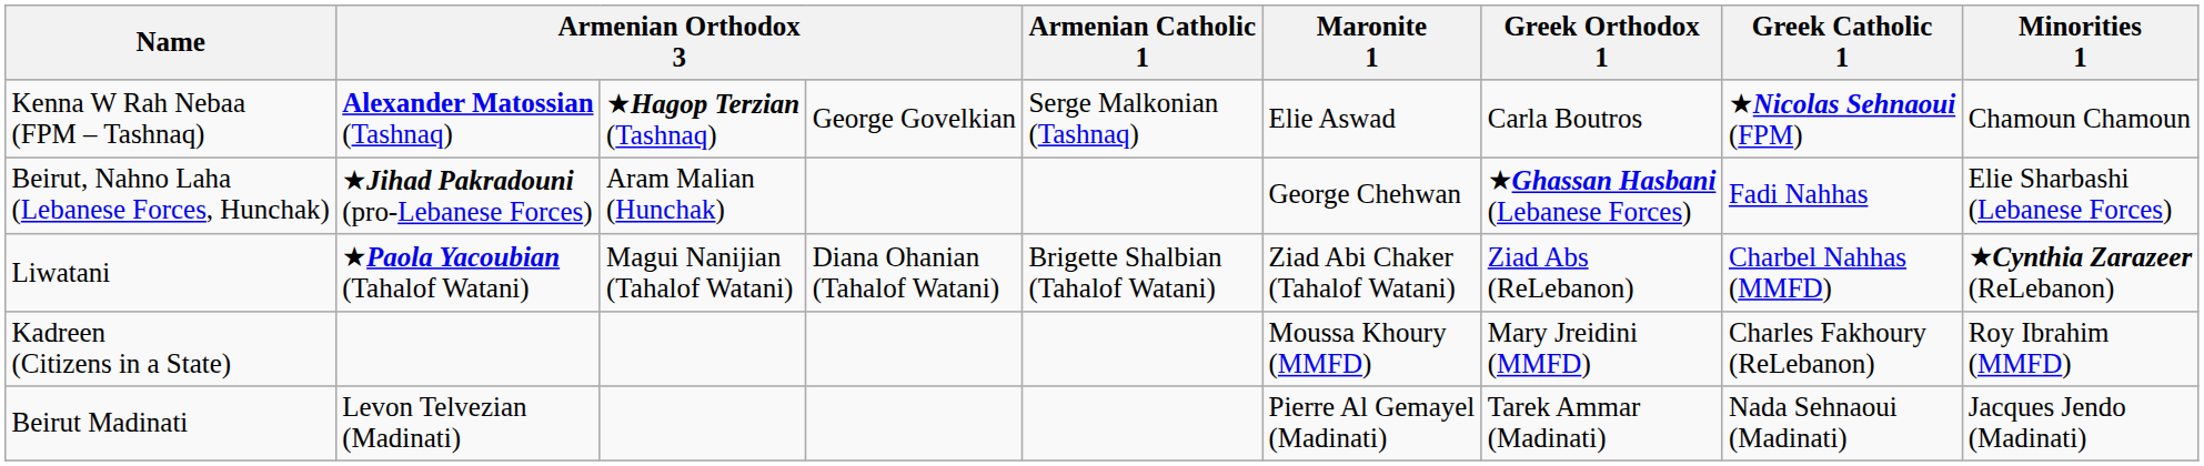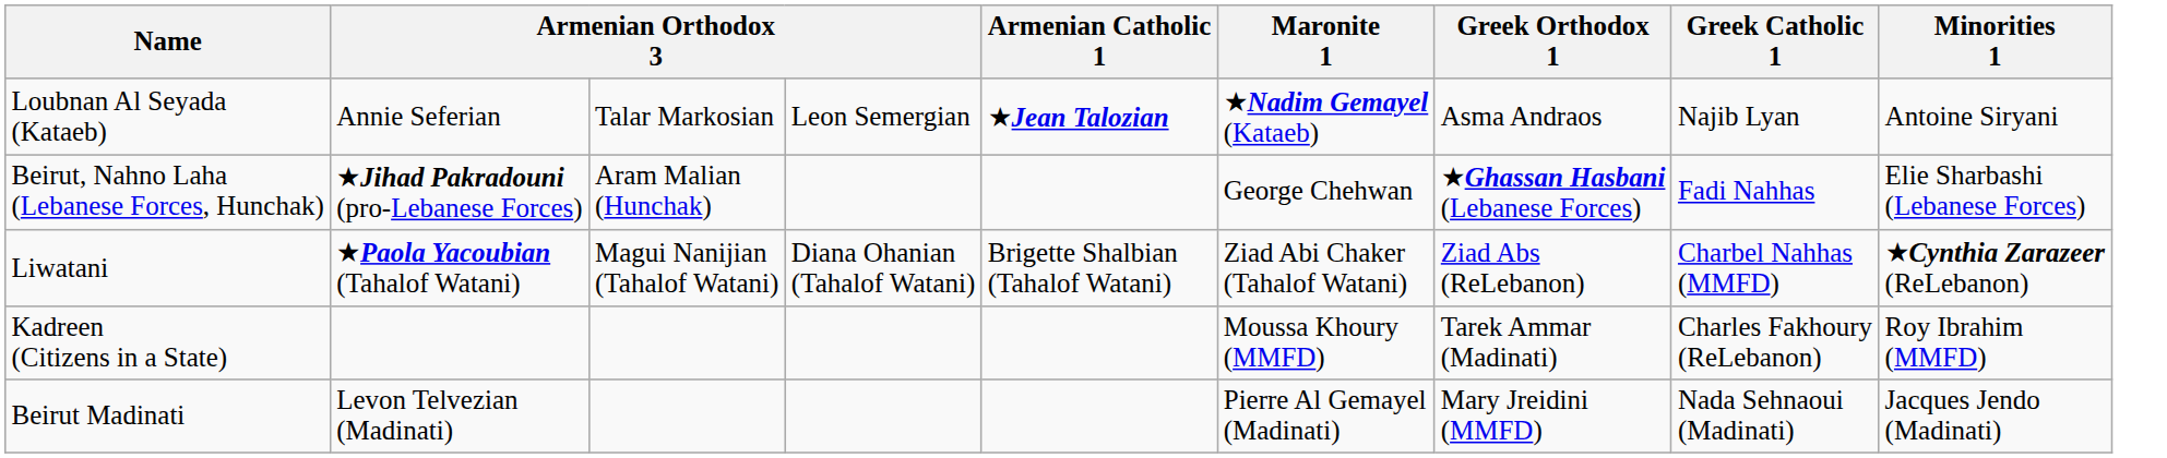 <table class="wikitable">
 <tr>
 <th>Name</th>
 <th colspan="3">Armenian Orthodox<br>3</th>
 <th>Armenian Catholic<br>1</th>
 <th>Maronite<br>1</th>
 <th>Greek Orthodox<br>1</th>
 <th>Greek Catholic<br>1</th>
 <th>Minorities<br>1</th>
 </tr>
 <tr>
-<td>Kenna W Rah Nebaa<br>(FPM – Tashnaq)</td>
-<td><strong><a href='#'>Alexander Matossian</a></strong><br>(<a href='#'>Tashnaq</a>)</td>
-<td>★<strong><em>Hagop Terzian</em></strong><br>(<a href='#'>Tashnaq</a>)</td>
-<td>George Govelkian</td>
-<td>Serge Malkonian<br>(<a href='#'>Tashnaq</a>)</td>
-<td>Elie Aswad</td>
-<td>Carla Boutros</td>
-<td>★<strong><em><a href='#'>Nicolas Sehnaoui</a></em></strong><br>(<a href='#'>FPM</a>)</td>
-<td>Chamoun Chamoun</td>
+<td>Loubnan Al Seyada<br>(Kataeb)</td>
+<td>Annie Seferian</td>
+<td>Talar Markosian</td>
+<td>Leon Semergian</td>
+<td>★<strong><em><a href='#'>Jean Talozian</a></em></strong></td>
+<td>★<strong><em><a href='#'>Nadim Gemayel</a></em></strong><br>(<a href='#'>Kataeb</a>)</td>
+<td>Asma Andraos</td>
+<td>Najib Lyan</td>
+<td>Antoine Siryani</td>
 </tr>
 <tr>
 <td>Beirut, Nahno Laha<br>(<a href='#'>Lebanese Forces</a>, Hunchak)</td>
 <td>★<strong><em>Jihad Pakradouni</em></strong><br>(pro-<a href='#'>Lebanese Forces</a>)</td>
 <td>Aram Malian<br>(<a href='#'>Hunchak</a>)</td>
 <td></td>
 <td></td>
 <td>George Chehwan</td>
 <td>★<strong><em><a href='#'>Ghassan Hasbani</a></em></strong><br>(<a href='#'>Lebanese Forces</a>)</td>
 <td><a href='#'>Fadi Nahhas</a></td>
 <td>Elie Sharbashi<br>(<a href='#'>Lebanese Forces</a>)</td>
 </tr>
 <tr>
 <td>Liwatani</td>
 <td>★<strong><em><a href='#'>Paola Yacoubian</a></em></strong><br>(Tahalof Watani)</td>
 <td>Magui Nanijian<br>(Tahalof Watani)</td>
 <td>Diana Ohanian<br>(Tahalof Watani)</td>
 <td>Brigette Shalbian<br>(Tahalof Watani)</td>
 <td>Ziad Abi Chaker<br>(Tahalof Watani)</td>
 <td><a href='#'>Ziad Abs</a><br>(ReLebanon)</td>
 <td><a href='#'>Charbel Nahhas</a><br>(<a href='#'>MMFD</a>)</td>
 <td>★<strong><em>Cynthia Zarazeer</em></strong><br>(ReLebanon)</td>
 </tr>
 <tr>
 <td>Kadreen<br>(Citizens in a State)</td>
 <td></td>
 <td></td>
 <td></td>
 <td></td>
 <td>Moussa Khoury<br>(<a href='#'>MMFD</a>)</td>
-<td>Mary Jreidini<br>(<a href='#'>MMFD</a>)</td>
+<td>Tarek Ammar<br>(Madinati)</td>
 <td>Charles Fakhoury<br>(ReLebanon)</td>
 <td>Roy Ibrahim<br>(<a href='#'>MMFD</a>)</td>
 </tr>
 <tr>
 <td>Beirut Madinati</td>
 <td>Levon Telvezian<br>(Madinati)</td>
 <td></td>
 <td></td>
 <td></td>
 <td>Pierre Al Gemayel<br>(Madinati)</td>
-<td>Tarek Ammar<br>(Madinati)</td>
+<td>Mary Jreidini<br>(<a href='#'>MMFD</a>)</td>
 <td>Nada Sehnaoui<br>(Madinati)</td>
 <td>Jacques Jendo<br>(Madinati)</td>
 </tr>
 </table>
